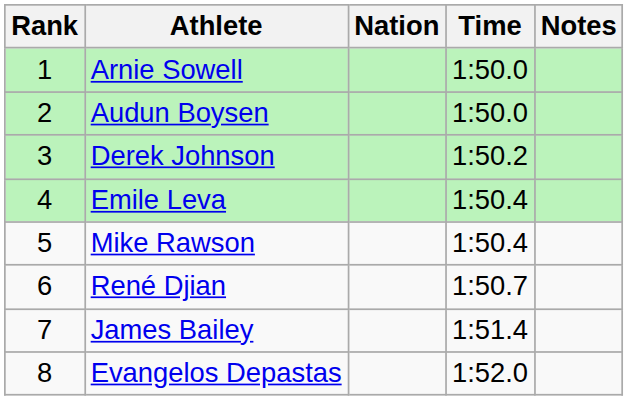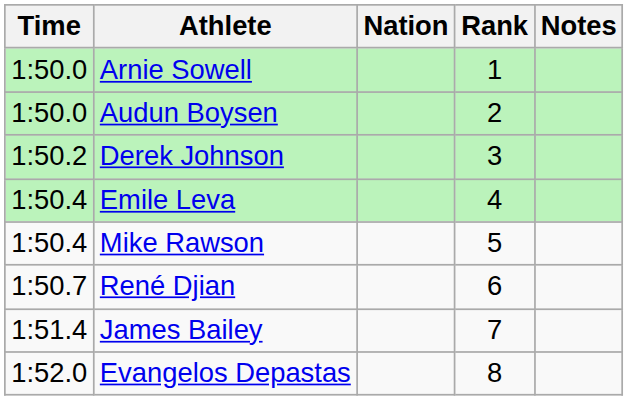 <table class="wikitable sortable" style="text-align:center">
 <tr>
-<th>Rank</th>
+<th>Time</th>
 <th>Athlete</th>
 <th>Nation</th>
-<th>Time</th>
+<th>Rank</th>
 <th>Notes</th>
 </tr>
 <tr bgcolor=bbf3bb>
-<td>1</td>
+<td>1:50.0</td>
 <td align=left><a href='#'>Arnie Sowell</a></td>
 <td align=left></td>
-<td>1:50.0</td>
+<td>1</td>
 <td></td>
 </tr>
 <tr bgcolor=bbf3bb>
-<td>2</td>
+<td>1:50.0</td>
 <td align=left><a href='#'>Audun Boysen</a></td>
 <td align=left></td>
-<td>1:50.0</td>
+<td>2</td>
 <td></td>
 </tr>
 <tr bgcolor=bbf3bb>
-<td>3</td>
+<td>1:50.2</td>
 <td align=left><a href='#'>Derek Johnson</a></td>
 <td align=left></td>
-<td>1:50.2</td>
+<td>3</td>
 <td></td>
 </tr>
 <tr bgcolor=bbf3bb>
-<td>4</td>
+<td>1:50.4</td>
 <td align=left><a href='#'>Emile Leva</a></td>
 <td align=left></td>
-<td>1:50.4</td>
+<td>4</td>
 <td></td>
 </tr>
 <tr>
-<td>5</td>
+<td>1:50.4</td>
 <td align=left><a href='#'>Mike Rawson</a></td>
 <td align=left></td>
-<td>1:50.4</td>
+<td>5</td>
 <td></td>
 </tr>
 <tr>
-<td>6</td>
+<td>1:50.7</td>
 <td align=left><a href='#'>René Djian</a></td>
 <td align=left></td>
-<td>1:50.7</td>
+<td>6</td>
 <td></td>
 </tr>
 <tr>
-<td>7</td>
+<td>1:51.4</td>
 <td align=left><a href='#'>James Bailey</a></td>
 <td align=left></td>
-<td>1:51.4</td>
+<td>7</td>
 <td></td>
 </tr>
 <tr>
-<td>8</td>
+<td>1:52.0</td>
 <td align=left><a href='#'>Evangelos Depastas</a></td>
 <td align=left></td>
-<td>1:52.0</td>
+<td>8</td>
 <td></td>
 </tr>
 </table>
